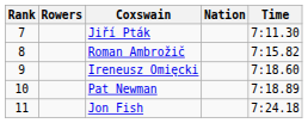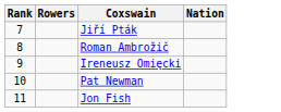 <table class="wikitable sortable" style="text-align:center">
 <tr>
 <th>Rank</th>
 <th>Rowers</th>
 <th>Coxswain</th>
 <th>Nation</th>
-<th>Time</th>
 </tr>
 <tr>
 <td>7</td>
 <td align=left data-sort-value="Kabrhel, Jan"></td>
 <td align=left data-sort-value="Pták, Jiří"><a href='#'>Jiří Pták</a></td>
 <td align=left></td>
-<td>7:11.30</td>
 </tr>
 <tr>
 <td>8</td>
 <td align=left data-sort-value="Janša, Milan"></td>
 <td align=left data-sort-value="Ambrožič, Roman"><a href='#'>Roman Ambrožič</a></td>
 <td align=left></td>
-<td>7:15.82</td>
 </tr>
 <tr>
 <td>9</td>
 <td align=left data-sort-value="Jankowski, Wojciech"></td>
 <td align=left data-sort-value="Omięcki, Ireneusz"><a href='#'>Ireneusz Omięcki</a></td>
 <td align=left></td>
-<td>7:18.60</td>
 </tr>
 <tr>
 <td>10</td>
 <td align=left data-sort-value="McKerlich, Ian"></td>
 <td align=left data-sort-value="Newman, Pat"><a href='#'>Pat Newman</a></td>
 <td align=left></td>
-<td>7:18.89</td>
 </tr>
 <tr>
 <td>11</td>
 <td align=left data-sort-value="Espeseth Jr., Robert"></td>
 <td align=left data-sort-value="Fish, Jon"><a href='#'>Jon Fish</a></td>
 <td align=left></td>
-<td>7:24.18</td>
 </tr>
 </table>
